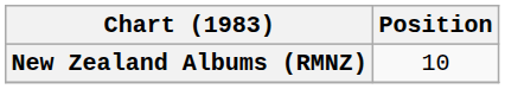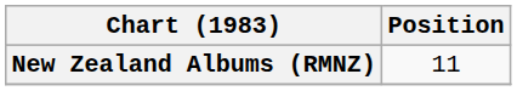 <table class="wikitable plainrowheaders" style="text-align:center">
 <tr>
 <th scope="col">Chart (1983)</th>
 <th scope="col">Position</th>
 </tr>
 <tr>
 <th scope="row">New Zealand Albums (RMNZ)</th>
-<td>10</td>
+<td>11</td>
 </tr>
 <tr>
 </tr>
 </table>
